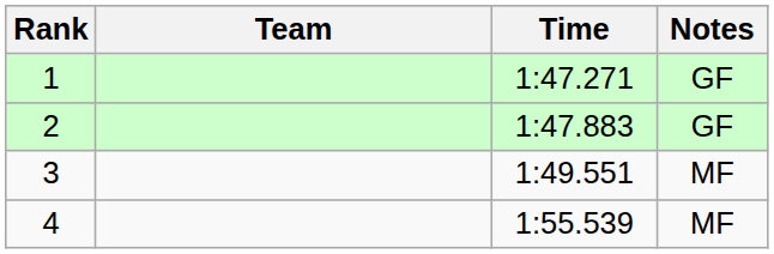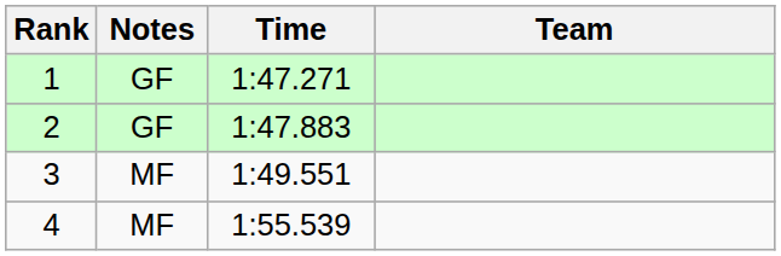 <table class=wikitable style="text-align:center">
 <tr>
 <th width=40>Rank</th>
+<th width=50>Notes</th>
+<th width=80>Time</th>
 <th width=200>Team</th>
-<th width=80>Time</th>
-<th width=50>Notes</th>
 </tr>
 <tr style="background:#ccffcc;">
 <td>1</td>
+<td>GF</td>
+<td>1:47.271</td>
 <td align=left></td>
-<td>1:47.271</td>
-<td>GF</td>
 </tr>
 <tr style="background:#ccffcc;">
 <td>2</td>
+<td>GF</td>
+<td>1:47.883</td>
 <td align=left></td>
-<td>1:47.883</td>
-<td>GF</td>
 </tr>
 <tr>
 <td>3</td>
+<td>MF</td>
+<td>1:49.551</td>
 <td align=left></td>
-<td>1:49.551</td>
-<td>MF</td>
 </tr>
 <tr>
 <td>4</td>
+<td>MF</td>
+<td>1:55.539</td>
 <td align=left></td>
-<td>1:55.539</td>
-<td>MF</td>
 </tr>
 </table>
